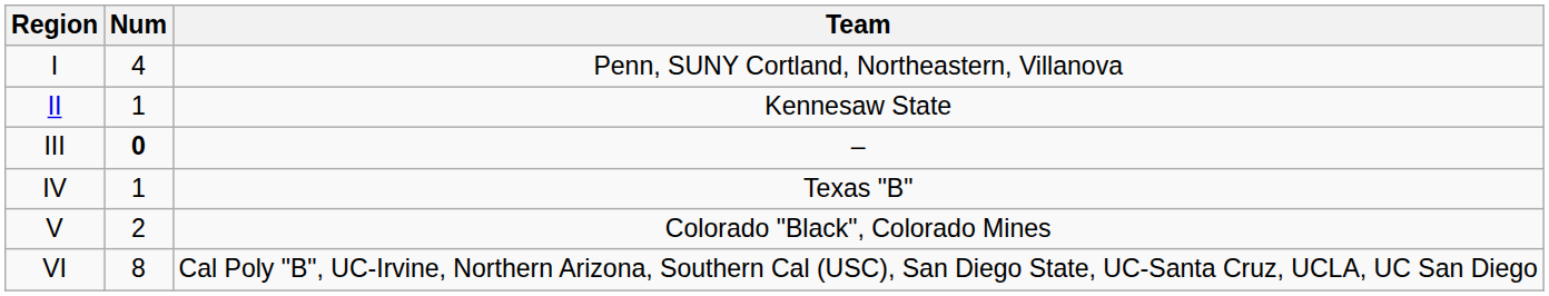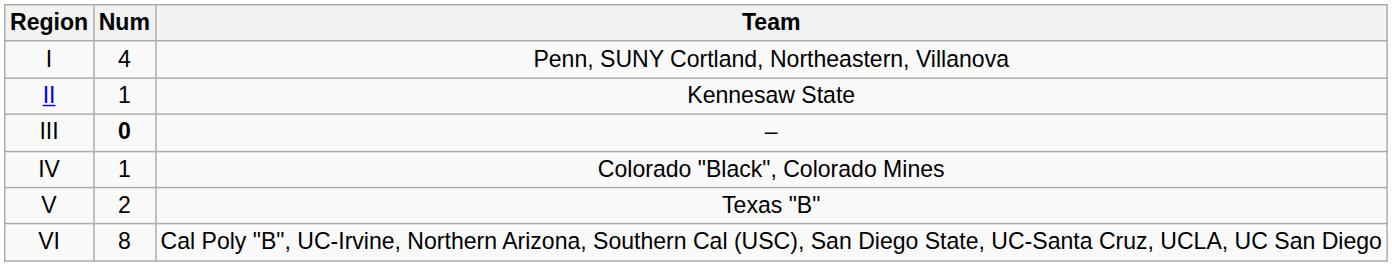 <table class="wikitable sortable" style="text-align:center">
 <tr>
 <th>Region</th>
 <th>Num</th>
 <th>Team</th>
 </tr>
 <tr>
 <td>I</td>
 <td>4</td>
 <td>Penn, SUNY Cortland, Northeastern, Villanova</td>
 </tr>
 <tr>
 <td><a href='#'>II</a></td>
 <td>1</td>
 <td>Kennesaw State</td>
 </tr>
 <tr>
 <td>III</td>
 <td><strong>0</strong></td>
 <td>–</td>
 </tr>
 <tr>
 <td>IV</td>
 <td>1</td>
-<td>Texas "B"</td>
+<td>Colorado "Black", Colorado Mines</td>
 </tr>
 <tr>
 <td>V</td>
 <td>2</td>
-<td>Colorado "Black", Colorado Mines</td>
+<td>Texas "B"</td>
 </tr>
 <tr>
 <td>VI</td>
 <td>8</td>
 <td>Cal Poly "B", UC-Irvine, Northern Arizona, Southern Cal (USC), San Diego State, UC-Santa Cruz, UCLA, UC San Diego</td>
 </tr>
 </table>
